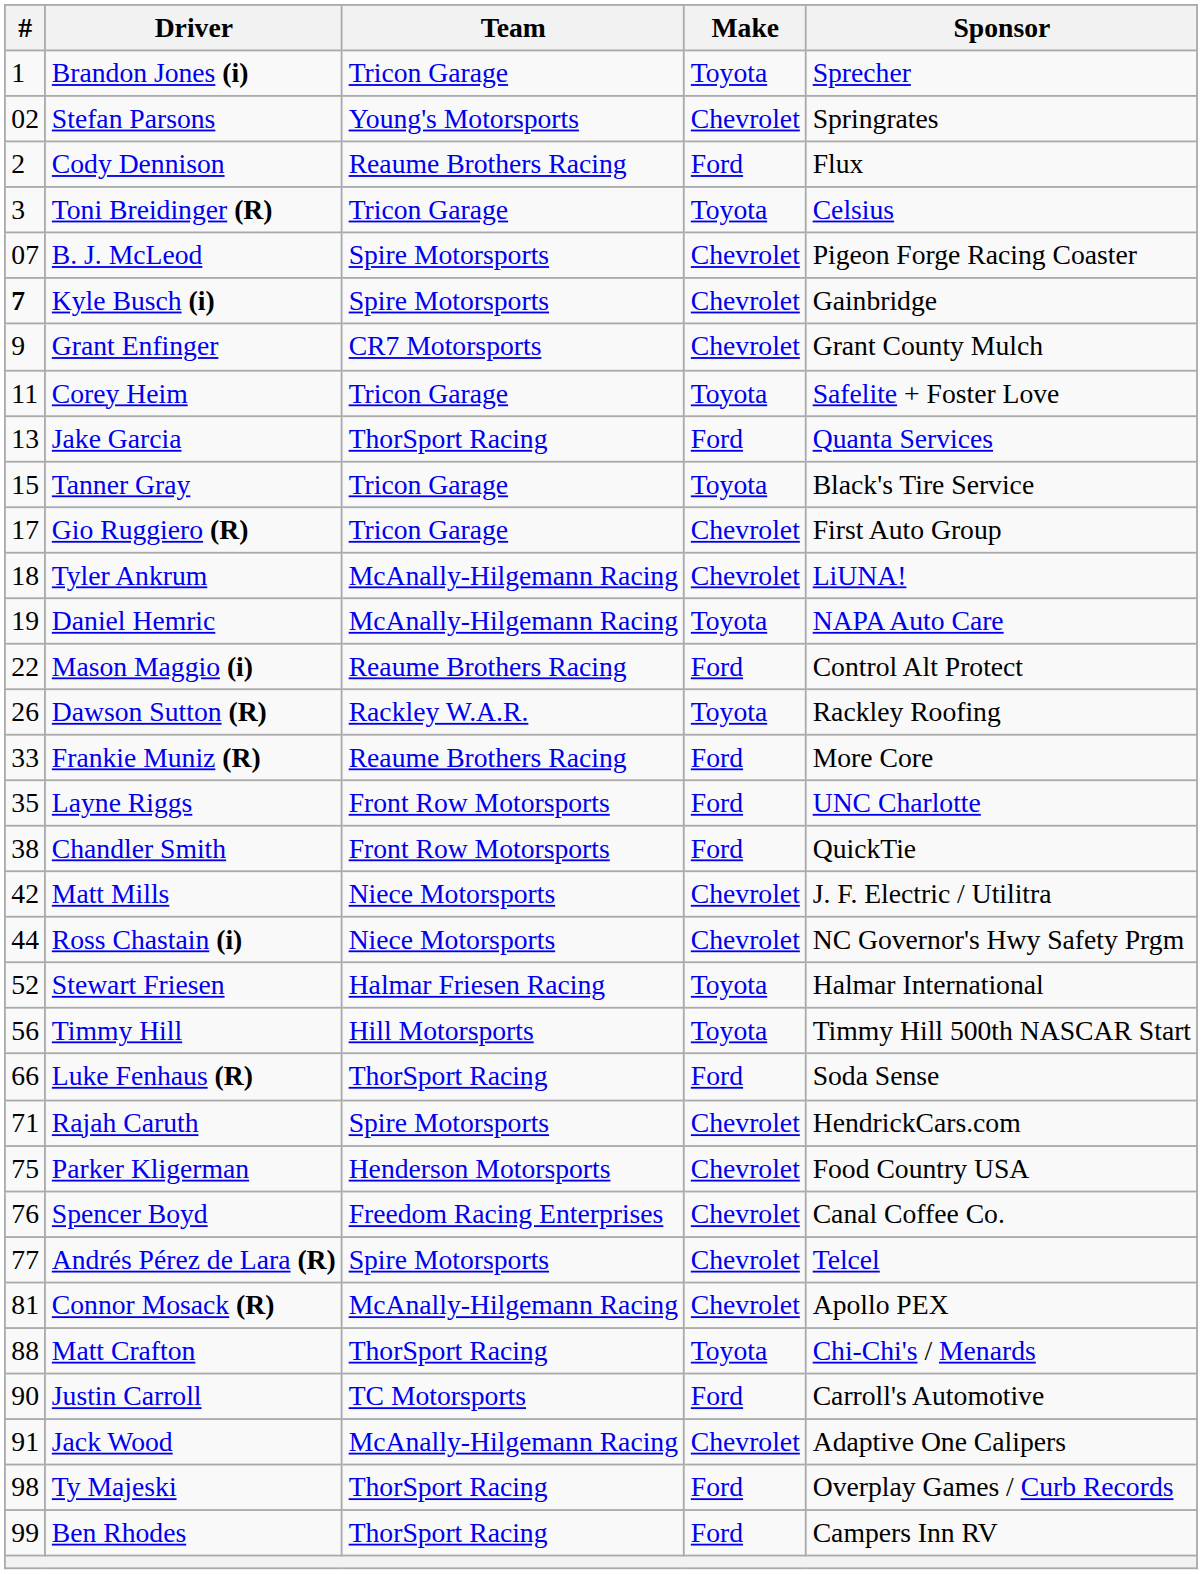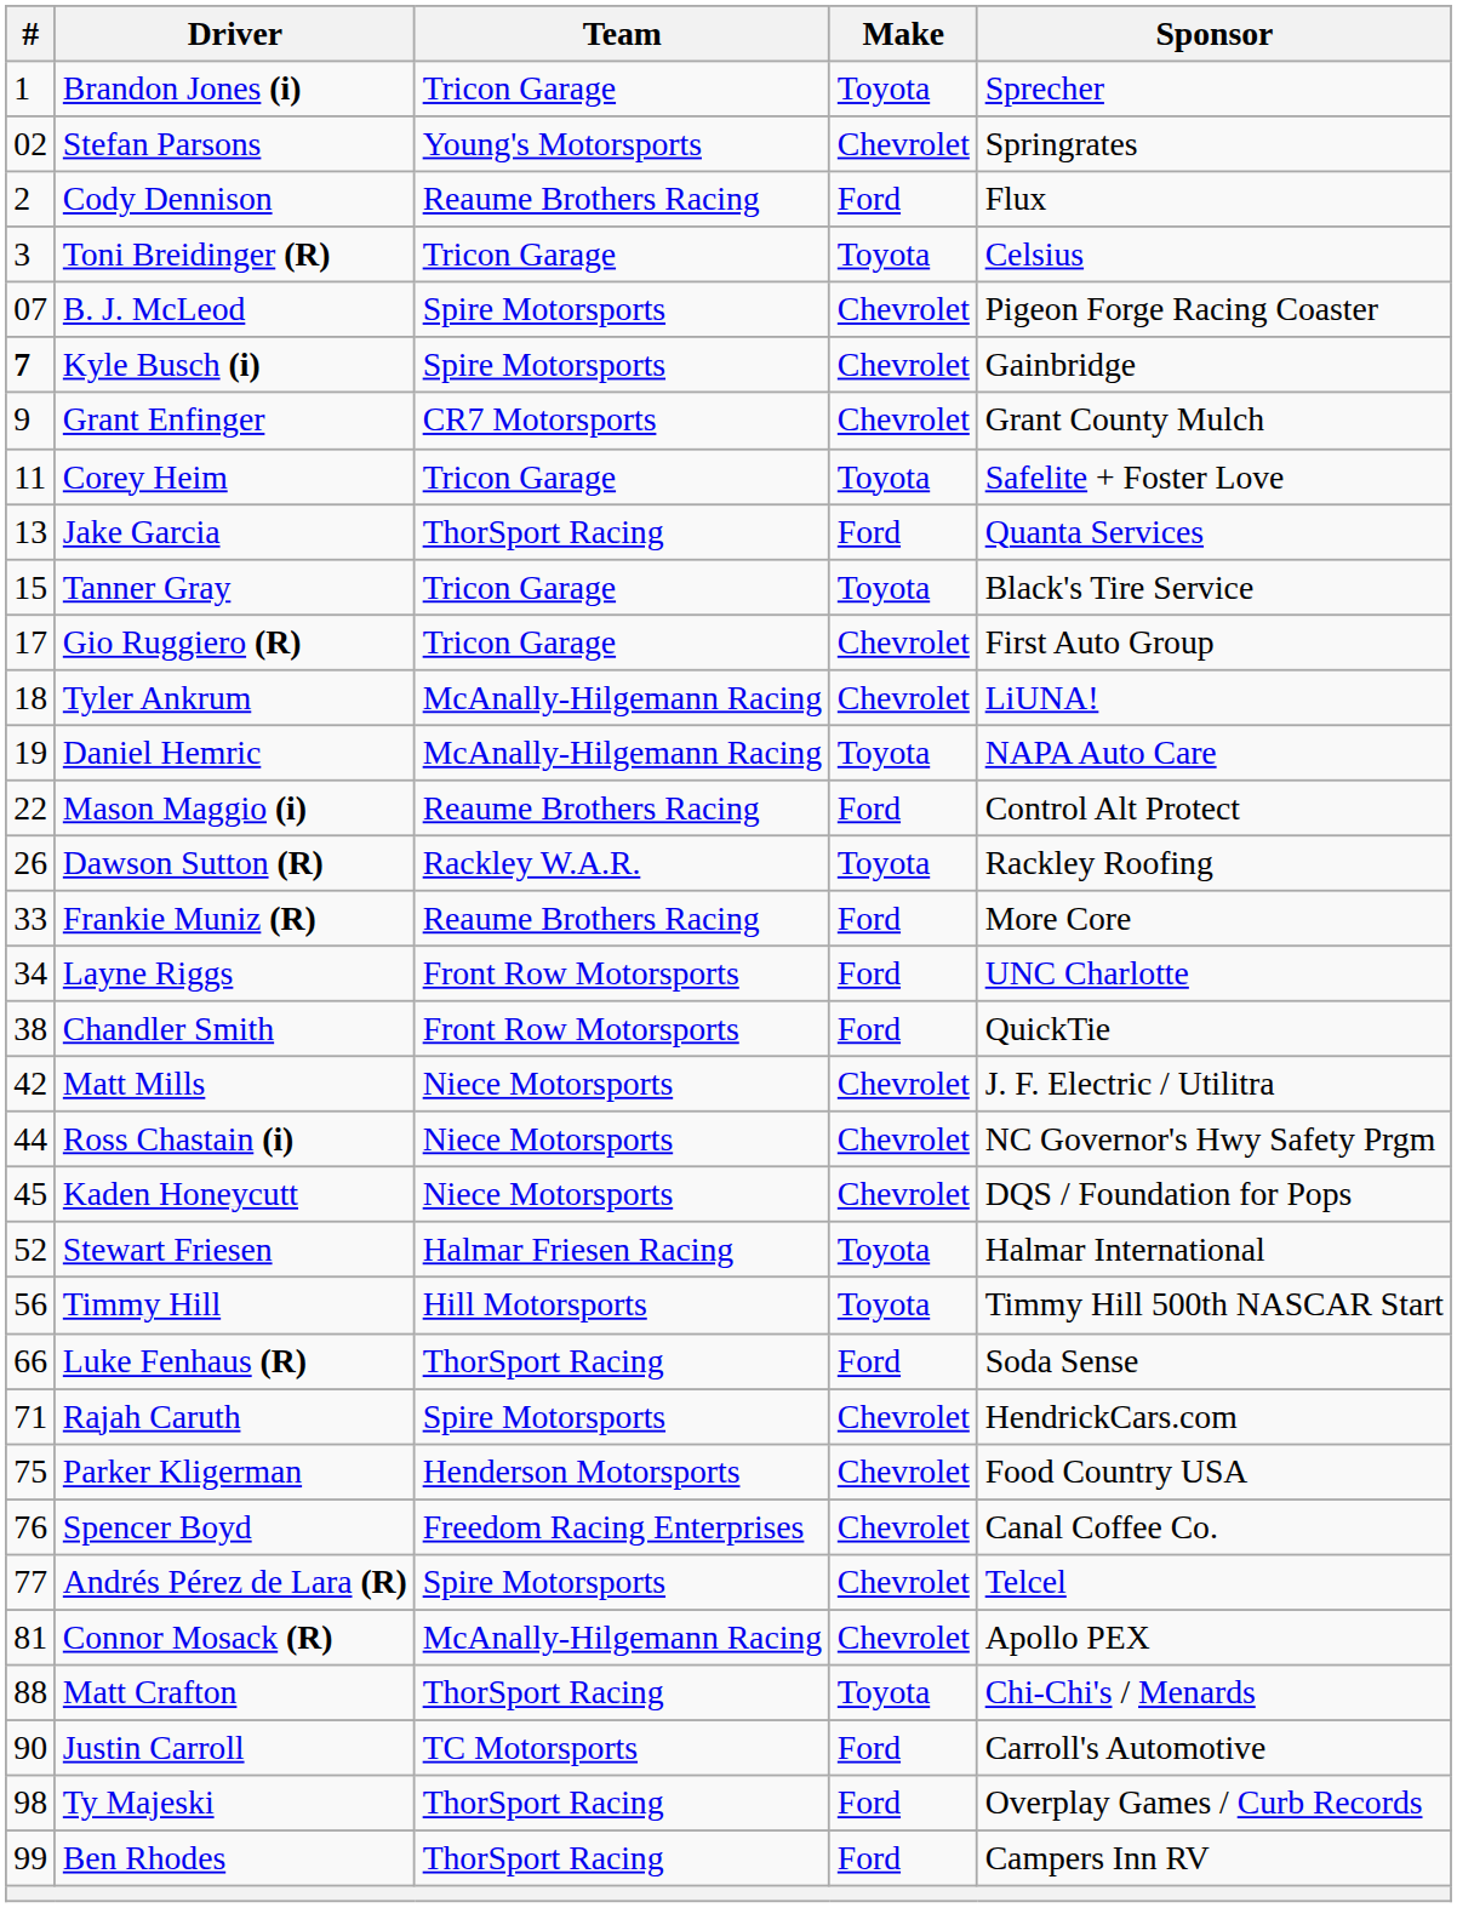 <table class="wikitable" style="font-size: 95%;">
 <tr>
 <th>#</th>
 <th>Driver</th>
 <th>Team</th>
 <th>Make</th>
 <th>Sponsor</th>
 </tr>
 <tr>
 <td>1</td>
 <td><a href='#'>Brandon Jones</a> <strong>(i)</strong></td>
 <td><a href='#'>Tricon Garage</a></td>
 <td><a href='#'>Toyota</a></td>
 <td><a href='#'>Sprecher</a></td>
 </tr>
 <tr>
 <td>02</td>
 <td><a href='#'>Stefan Parsons</a></td>
 <td><a href='#'>Young's Motorsports</a></td>
 <td><a href='#'>Chevrolet</a></td>
 <td>Springrates</td>
 </tr>
 <tr>
 <td>2</td>
 <td><a href='#'>Cody Dennison</a></td>
 <td><a href='#'>Reaume Brothers Racing</a></td>
 <td><a href='#'>Ford</a></td>
 <td>Flux</td>
 </tr>
 <tr>
 <td>3</td>
 <td><a href='#'>Toni Breidinger</a> <strong>(R)</strong></td>
 <td><a href='#'>Tricon Garage</a></td>
 <td><a href='#'>Toyota</a></td>
 <td><a href='#'>Celsius</a></td>
 </tr>
 <tr>
 <td>07</td>
 <td><a href='#'>B. J. McLeod</a></td>
 <td><a href='#'>Spire Motorsports</a></td>
 <td><a href='#'>Chevrolet</a></td>
 <td>Pigeon Forge Racing Coaster</td>
 </tr>
 <tr>
 <td><strong>7</strong></td>
 <td><a href='#'>Kyle Busch</a> <strong>(i)</strong></td>
 <td><a href='#'>Spire Motorsports</a></td>
 <td><a href='#'>Chevrolet</a></td>
 <td>Gainbridge</td>
 </tr>
 <tr>
 <td>9</td>
 <td><a href='#'>Grant Enfinger</a></td>
 <td><a href='#'>CR7 Motorsports</a></td>
 <td><a href='#'>Chevrolet</a></td>
 <td>Grant County Mulch</td>
 </tr>
 <tr>
 <td>11</td>
 <td><a href='#'>Corey Heim</a></td>
 <td><a href='#'>Tricon Garage</a></td>
 <td><a href='#'>Toyota</a></td>
 <td><a href='#'>Safelite</a> + Foster Love</td>
 </tr>
 <tr>
 <td>13</td>
 <td><a href='#'>Jake Garcia</a></td>
 <td><a href='#'>ThorSport Racing</a></td>
 <td><a href='#'>Ford</a></td>
 <td><a href='#'>Quanta Services</a></td>
 </tr>
 <tr>
 <td>15</td>
 <td><a href='#'>Tanner Gray</a></td>
 <td><a href='#'>Tricon Garage</a></td>
 <td><a href='#'>Toyota</a></td>
 <td>Black's Tire Service</td>
 </tr>
 <tr>
 <td>17</td>
 <td><a href='#'>Gio Ruggiero</a> <strong>(R)</strong></td>
 <td><a href='#'>Tricon Garage</a></td>
 <td><a href='#'>Chevrolet</a></td>
 <td>First Auto Group</td>
 </tr>
 <tr>
 <td>18</td>
 <td><a href='#'>Tyler Ankrum</a></td>
 <td><a href='#'>McAnally-Hilgemann Racing</a></td>
 <td><a href='#'>Chevrolet</a></td>
 <td><a href='#'>LiUNA!</a></td>
 </tr>
 <tr>
 <td>19</td>
 <td><a href='#'>Daniel Hemric</a></td>
 <td><a href='#'>McAnally-Hilgemann Racing</a></td>
 <td><a href='#'>Toyota</a></td>
 <td><a href='#'>NAPA Auto Care</a></td>
 </tr>
 <tr>
 <td>22</td>
 <td><a href='#'>Mason Maggio</a> <strong>(i)</strong></td>
 <td><a href='#'>Reaume Brothers Racing</a></td>
 <td><a href='#'>Ford</a></td>
 <td>Control Alt Protect</td>
 </tr>
 <tr>
 <td>26</td>
 <td><a href='#'>Dawson Sutton</a> <strong>(R)</strong></td>
 <td><a href='#'>Rackley W.A.R.</a></td>
 <td><a href='#'>Toyota</a></td>
 <td>Rackley Roofing</td>
 </tr>
 <tr>
 <td>33</td>
 <td><a href='#'>Frankie Muniz</a> <strong>(R)</strong></td>
 <td><a href='#'>Reaume Brothers Racing</a></td>
 <td><a href='#'>Ford</a></td>
 <td>More Core</td>
 </tr>
 <tr>
-<td>35</td>
+<td>34</td>
 <td><a href='#'>Layne Riggs</a></td>
 <td><a href='#'>Front Row Motorsports</a></td>
 <td><a href='#'>Ford</a></td>
 <td><a href='#'>UNC Charlotte</a></td>
 </tr>
 <tr>
 <td>38</td>
 <td><a href='#'>Chandler Smith</a></td>
 <td><a href='#'>Front Row Motorsports</a></td>
 <td><a href='#'>Ford</a></td>
 <td>QuickTie</td>
 </tr>
 <tr>
 <td>42</td>
 <td><a href='#'>Matt Mills</a></td>
 <td><a href='#'>Niece Motorsports</a></td>
 <td><a href='#'>Chevrolet</a></td>
 <td>J. F. Electric / Utilitra</td>
 </tr>
 <tr>
 <td>44</td>
 <td><a href='#'>Ross Chastain</a> <strong>(i)</strong></td>
 <td><a href='#'>Niece Motorsports</a></td>
 <td><a href='#'>Chevrolet</a></td>
 <td>NC Governor's Hwy Safety Prgm</td>
+</tr>
+<tr>
+<td>45</td>
+<td><a href='#'>Kaden Honeycutt</a></td>
+<td><a href='#'>Niece Motorsports</a></td>
+<td><a href='#'>Chevrolet</a></td>
+<td nowrap>DQS / Foundation for Pops</td>
 </tr>
 <tr>
 <td>52</td>
 <td><a href='#'>Stewart Friesen</a></td>
 <td><a href='#'>Halmar Friesen Racing</a></td>
 <td><a href='#'>Toyota</a></td>
 <td>Halmar International</td>
 </tr>
 <tr>
 <td>56</td>
 <td><a href='#'>Timmy Hill</a></td>
 <td><a href='#'>Hill Motorsports</a></td>
 <td><a href='#'>Toyota</a></td>
 <td>Timmy Hill 500th NASCAR Start</td>
 </tr>
 <tr>
 <td>66</td>
 <td><a href='#'>Luke Fenhaus</a> <strong>(R)</strong></td>
 <td><a href='#'>ThorSport Racing</a></td>
 <td><a href='#'>Ford</a></td>
 <td>Soda Sense</td>
 </tr>
 <tr>
 <td>71</td>
 <td><a href='#'>Rajah Caruth</a></td>
 <td><a href='#'>Spire Motorsports</a></td>
 <td><a href='#'>Chevrolet</a></td>
 <td>HendrickCars.com</td>
 </tr>
 <tr>
 <td>75</td>
 <td><a href='#'>Parker Kligerman</a></td>
 <td><a href='#'>Henderson Motorsports</a></td>
 <td><a href='#'>Chevrolet</a></td>
 <td>Food Country USA</td>
 </tr>
 <tr>
 <td>76</td>
 <td><a href='#'>Spencer Boyd</a></td>
 <td nowrap=""><a href='#'>Freedom Racing Enterprises</a></td>
 <td><a href='#'>Chevrolet</a></td>
 <td>Canal Coffee Co.</td>
 </tr>
 <tr>
 <td>77</td>
 <td nowrap=""><a href='#'>Andrés Pérez de Lara</a> <strong>(R)</strong></td>
 <td><a href='#'>Spire Motorsports</a></td>
 <td><a href='#'>Chevrolet</a></td>
 <td><a href='#'>Telcel</a></td>
 </tr>
 <tr>
 <td>81</td>
 <td><a href='#'>Connor Mosack</a> <strong>(R)</strong></td>
 <td><a href='#'>McAnally-Hilgemann Racing</a></td>
 <td><a href='#'>Chevrolet</a></td>
 <td nowrap="">Apollo PEX</td>
 </tr>
 <tr>
 <td>88</td>
 <td><a href='#'>Matt Crafton</a></td>
 <td><a href='#'>ThorSport Racing</a></td>
 <td><a href='#'>Toyota</a></td>
 <td><a href='#'>Chi-Chi's</a> / <a href='#'>Menards</a></td>
 </tr>
 <tr>
 <td>90</td>
 <td><a href='#'>Justin Carroll</a></td>
 <td><a href='#'>TC Motorsports</a></td>
 <td><a href='#'>Ford</a></td>
 <td>Carroll's Automotive</td>
 </tr>
 <tr>
-<td>91</td>
-<td><a href='#'>Jack Wood</a></td>
-<td><a href='#'>McAnally-Hilgemann Racing</a></td>
-<td><a href='#'>Chevrolet</a></td>
-<td>Adaptive One Calipers</td>
-</tr>
-<tr>
 <td>98</td>
 <td><a href='#'>Ty Majeski</a></td>
 <td><a href='#'>ThorSport Racing</a></td>
 <td><a href='#'>Ford</a></td>
 <td>Overplay Games / <a href='#'>Curb Records</a></td>
 </tr>
 <tr>
 <td>99</td>
 <td><a href='#'>Ben Rhodes</a></td>
 <td><a href='#'>ThorSport Racing</a></td>
 <td><a href='#'>Ford</a></td>
 <td>Campers Inn RV</td>
 </tr>
 <tr>
 <th colspan="5"></th>
 </tr>
 </table>
